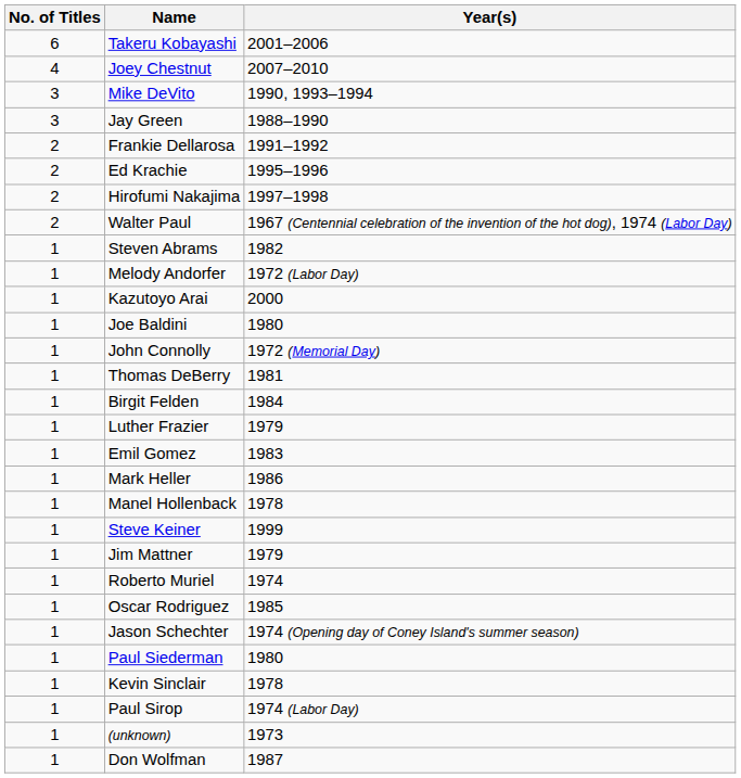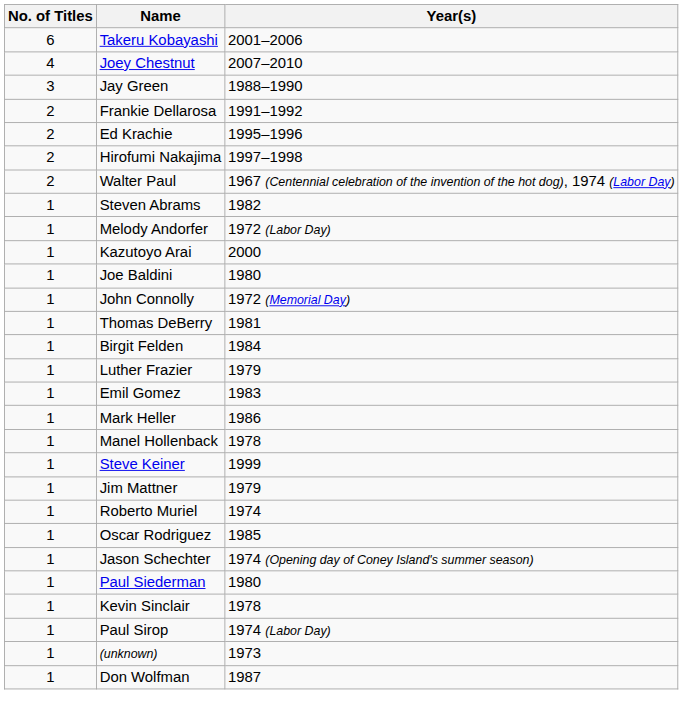 <table class="wikitable plainrowheaders sortable">
 <tr>
 <th scope=col>No. of Titles</th>
 <th scope=col>Name</th>
 <th scope=col>Year(s)</th>
 </tr>
 <tr>
 <td align="center">6</td>
 <td> <a href='#'>Takeru Kobayashi</a></td>
 <td>2001–2006</td>
 </tr>
 <tr>
 <td align="center">4</td>
 <td> <a href='#'>Joey Chestnut</a></td>
 <td>2007–2010</td>
-</tr>
-<tr>
-<td align="center">3</td>
-<td> <a href='#'>Mike DeVito</a></td>
-<td>1990, 1993–1994</td>
 </tr>
 <tr>
 <td align="center">3</td>
 <td> Jay Green</td>
 <td>1988–1990</td>
 </tr>
 <tr>
 <td align="center">2</td>
 <td> Frankie Dellarosa</td>
 <td>1991–1992</td>
 </tr>
 <tr>
 <td align="center">2</td>
 <td> Ed Krachie</td>
 <td>1995–1996</td>
 </tr>
 <tr>
 <td align="center">2</td>
 <td> Hirofumi Nakajima</td>
 <td>1997–1998</td>
 </tr>
 <tr>
 <td align="center">2</td>
 <td> Walter Paul</td>
 <td>1967 <small><em>(Centennial celebration of the invention of the hot dog)</em></small>, 1974 <small><em>(<a href='#'>Labor Day</a>)</em></small></td>
 </tr>
 <tr>
 <td align="center">1</td>
 <td> Steven Abrams</td>
 <td>1982</td>
 </tr>
 <tr>
 <td align="center">1</td>
 <td> Melody Andorfer</td>
 <td>1972 <small><em>(Labor Day)</em></small></td>
 </tr>
 <tr>
 <td align="center">1</td>
 <td> Kazutoyo Arai</td>
 <td>2000</td>
 </tr>
 <tr>
 <td align="center">1</td>
 <td> Joe Baldini</td>
 <td>1980</td>
 </tr>
 <tr>
 <td align="center">1</td>
 <td> John Connolly</td>
 <td>1972 <small><em>(<a href='#'>Memorial Day</a>)</em></small></td>
 </tr>
 <tr>
 <td align="center">1</td>
 <td> Thomas DeBerry</td>
 <td>1981</td>
 </tr>
 <tr>
 <td align="center">1</td>
 <td> Birgit Felden</td>
 <td>1984</td>
 </tr>
 <tr>
 <td align="center">1</td>
 <td> Luther Frazier</td>
 <td>1979</td>
 </tr>
 <tr>
 <td align="center">1</td>
 <td> Emil Gomez</td>
 <td>1983</td>
 </tr>
 <tr>
 <td align="center">1</td>
 <td> Mark Heller</td>
 <td>1986</td>
 </tr>
 <tr>
 <td align="center">1</td>
 <td> Manel Hollenback</td>
 <td>1978</td>
 </tr>
 <tr>
 <td align="center">1</td>
 <td> <a href='#'>Steve Keiner</a></td>
 <td>1999</td>
 </tr>
 <tr>
 <td align="center">1</td>
 <td> Jim Mattner</td>
 <td>1979</td>
 </tr>
 <tr>
 <td align="center">1</td>
 <td> Roberto Muriel</td>
 <td>1974</td>
 </tr>
 <tr>
 <td align="center">1</td>
 <td> Oscar Rodriguez</td>
 <td>1985</td>
 </tr>
 <tr>
 <td align="center">1</td>
 <td> Jason Schechter</td>
 <td>1974 <small><em>(Opening day of Coney Island's summer season)</em></small></td>
 </tr>
 <tr>
 <td align="center">1</td>
 <td> <a href='#'>Paul Siederman</a></td>
 <td>1980</td>
 </tr>
 <tr>
 <td align="center">1</td>
 <td> Kevin Sinclair</td>
 <td>1978</td>
 </tr>
 <tr>
 <td align="center">1</td>
 <td> Paul Sirop</td>
 <td>1974 <small><em>(Labor Day)</em></small></td>
 </tr>
 <tr>
 <td align="center">1</td>
 <td><small><em>(unknown)</em></small></td>
 <td>1973</td>
 </tr>
 <tr>
 <td align="center">1</td>
 <td> Don Wolfman</td>
 <td>1987</td>
 </tr>
 </table>
